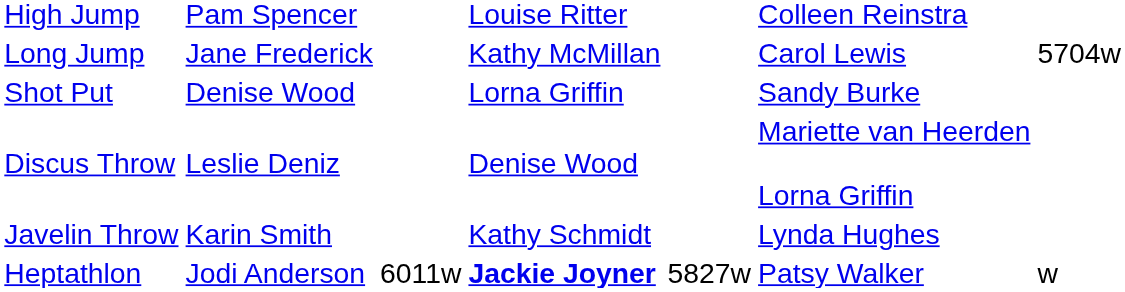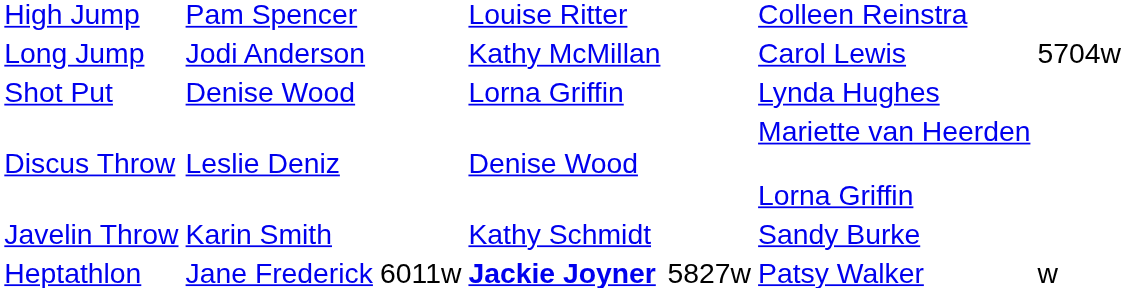 <table>
 <tr>
 <td><a href='#'>High Jump</a></td>
 <td><a href='#'>Pam Spencer</a></td>
 <td></td>
 <td><a href='#'>Louise Ritter</a></td>
 <td></td>
 <td><a href='#'>Colleen Reinstra</a></td>
 <td></td>
 </tr>
 <tr>
 <td><a href='#'>Long Jump</a></td>
-<td><a href='#'>Jane Frederick</a></td>
+<td><a href='#'>Jodi Anderson</a></td>
 <td></td>
 <td><a href='#'>Kathy McMillan</a></td>
 <td></td>
 <td><a href='#'>Carol Lewis</a></td>
 <td>5704w</td>
 </tr>
 <tr>
 <td><a href='#'>Shot Put</a></td>
 <td><a href='#'>Denise Wood</a></td>
 <td></td>
 <td><a href='#'>Lorna Griffin</a></td>
 <td></td>
-<td><a href='#'>Sandy Burke</a></td>
+<td><a href='#'>Lynda Hughes</a></td>
 <td></td>
 </tr>
 <tr>
 <td><a href='#'>Discus Throw</a></td>
 <td><a href='#'>Leslie Deniz</a></td>
 <td></td>
 <td><a href='#'>Denise Wood</a></td>
 <td></td>
 <td><a href='#'>Mariette van Heerden</a><br><br><a href='#'>Lorna Griffin</a></td>
 <td><br><br></td>
 </tr>
 <tr>
 <td><a href='#'>Javelin Throw</a></td>
 <td><a href='#'>Karin Smith</a></td>
 <td></td>
 <td><a href='#'>Kathy Schmidt</a></td>
 <td></td>
-<td><a href='#'>Lynda Hughes</a></td>
+<td><a href='#'>Sandy Burke</a></td>
 <td></td>
 </tr>
 <tr>
 <td><a href='#'>Heptathlon</a></td>
-<td><a href='#'>Jodi Anderson</a></td>
+<td><a href='#'>Jane Frederick</a></td>
 <td>6011w</td>
 <td><strong><a href='#'>Jackie Joyner</a></strong></td>
 <td>5827w</td>
 <td><a href='#'>Patsy Walker</a></td>
 <td>w</td>
 </tr>
 </table>
